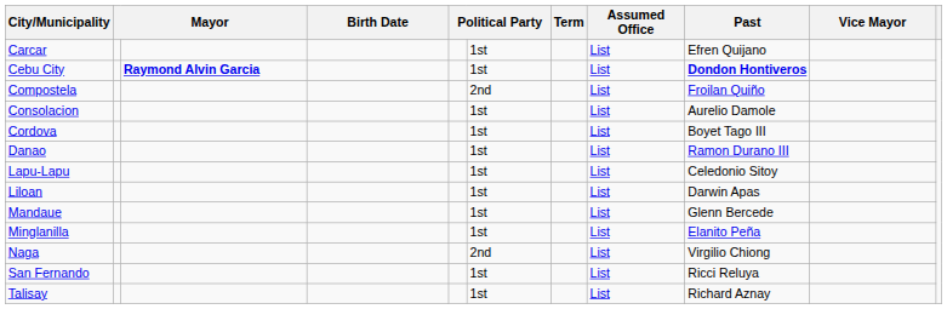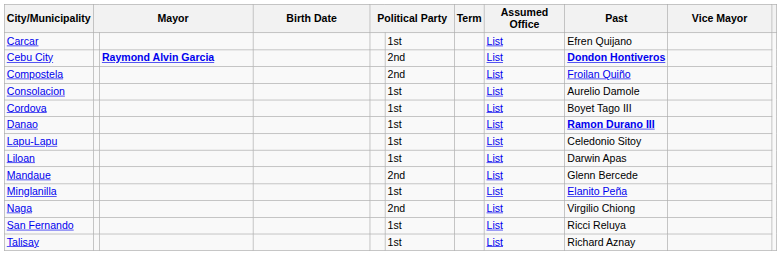 <table class="wikitable sortable">
 <tr>
 <th width=120>City/Municipality</th>
 <th width=235 colspan=2>Mayor</th>
 <th width=170>Birth Date</th>
 <th width=120 colspan=2>Political Party</th>
 <th>Term</th>
 <th width=115>Assumed Office</th>
 <th>Past</th>
 <th width=150>Vice Mayor</th>
 <th><br></th>
 </tr>
 <tr>
 <td><a href='#'>Carcar</a></td>
 <td align=center></td>
 <td><strong></strong></td>
 <td></td>
 <td></td>
 <td>1st</td>
 <td></td>
 <td><a href='#'>List</a></td>
 <td>Efren Quijano</td>
 <td style="text-align: center;"></td>
 </tr>
 <tr>
 <td><a href='#'>Cebu City</a></td>
 <td align=center></td>
 <td><strong><a href='#'>Raymond Alvin Garcia</a></strong></td>
 <td></td>
 <td></td>
-<td>1st</td>
+<td>2nd</td>
 <td></td>
 <td><a href='#'>List</a></td>
 <td><strong><a href='#'>Dondon Hontiveros</a></strong></td>
 <td style="text-align: center;"></td>
 </tr>
 <tr>
 <td><a href='#'>Compostela</a></td>
 <td align=center></td>
 <td><strong></strong></td>
 <td></td>
 <td></td>
 <td>2nd</td>
 <td></td>
 <td><a href='#'>List</a></td>
 <td><a href='#'>Froilan Quiño</a></td>
 <td style="text-align: center;"></td>
 </tr>
 <tr>
 <td><a href='#'>Consolacion</a></td>
 <td align=center></td>
 <td><strong></strong></td>
 <td></td>
 <td></td>
 <td>1st</td>
 <td></td>
 <td><a href='#'>List</a></td>
 <td>Aurelio Damole</td>
 <td style="text-align: center;"></td>
 </tr>
 <tr>
 <td><a href='#'>Cordova</a></td>
 <td align=center></td>
 <td><strong></strong></td>
 <td></td>
 <td></td>
 <td>1st</td>
 <td></td>
 <td><a href='#'>List</a></td>
 <td>Boyet Tago III</td>
 <td style="text-align: center;"></td>
 </tr>
 <tr>
 <td><a href='#'>Danao</a></td>
 <td align=center></td>
 <td><strong></strong></td>
 <td></td>
 <td></td>
 <td>1st</td>
 <td></td>
 <td><a href='#'>List</a></td>
-<td><a href='#'>Ramon Durano III</a></td>
+<td><strong><a href='#'>Ramon Durano III</a></strong></td>
 <td style="text-align: center;"></td>
 </tr>
 <tr>
 <td><a href='#'>Lapu-Lapu</a></td>
 <td align=center></td>
 <td><strong></strong></td>
 <td></td>
 <td></td>
 <td>1st</td>
 <td></td>
 <td><a href='#'>List</a></td>
 <td>Celedonio Sitoy</td>
 <td style="text-align: center;"></td>
 </tr>
 <tr>
 <td><a href='#'>Liloan</a></td>
 <td align=center></td>
 <td><strong></strong></td>
 <td></td>
 <td></td>
 <td>1st</td>
 <td></td>
 <td><a href='#'>List</a></td>
 <td>Darwin Apas</td>
 <td style="text-align: center;"></td>
 </tr>
 <tr>
 <td><a href='#'>Mandaue</a></td>
 <td align=center></td>
 <td><strong></strong></td>
 <td></td>
 <td></td>
-<td>1st</td>
+<td>2nd</td>
 <td></td>
 <td><a href='#'>List</a></td>
 <td>Glenn Bercede</td>
 <td style="text-align: center;"></td>
 </tr>
 <tr>
 <td><a href='#'>Minglanilla</a></td>
 <td align=center></td>
 <td><strong></strong></td>
 <td></td>
 <td></td>
 <td>1st</td>
 <td></td>
 <td><a href='#'>List</a></td>
 <td><a href='#'>Elanito Peña</a></td>
 <td style="text-align: center;"></td>
 </tr>
 <tr>
 <td><a href='#'>Naga</a></td>
 <td align=center></td>
 <td><strong></strong></td>
 <td></td>
 <td></td>
 <td>2nd</td>
 <td></td>
 <td><a href='#'>List</a></td>
 <td>Virgilio Chiong</td>
 <td style="text-align: center;"></td>
 </tr>
 <tr>
 <td><a href='#'>San Fernando</a></td>
 <td align=center></td>
 <td><strong></strong></td>
 <td></td>
 <td></td>
 <td>1st</td>
 <td></td>
 <td><a href='#'>List</a></td>
 <td>Ricci Reluya</td>
 <td style="text-align: center;"></td>
 </tr>
 <tr>
 <td><a href='#'>Talisay</a></td>
 <td align=center></td>
 <td><strong></strong></td>
 <td></td>
 <td></td>
 <td>1st</td>
 <td></td>
 <td><a href='#'>List</a></td>
 <td>Richard Aznay</td>
 <td style="text-align: center;"></td>
 </tr>
 </table>
